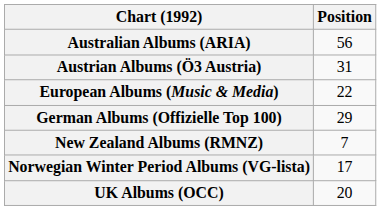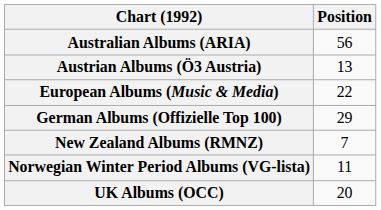 <table class="wikitable sortable plainrowheaders" style="text-align:center">
 <tr>
 <th scope="col">Chart (1992)</th>
 <th scope="col">Position</th>
 </tr>
 <tr>
 <th scope="row">Australian Albums (ARIA)</th>
 <td>56</td>
 </tr>
 <tr>
 <th scope="row">Austrian Albums (Ö3 Austria)</th>
-<td>31</td>
+<td>13</td>
 </tr>
 <tr>
 <th scope="row">European Albums (<em>Music & Media</em>)</th>
 <td>22</td>
 </tr>
 <tr>
 <th scope="row">German Albums (Offizielle Top 100)</th>
 <td>29</td>
 </tr>
 <tr>
 <th scope="row">New Zealand Albums (RMNZ)</th>
 <td>7</td>
 </tr>
 <tr>
 <th scope="row">Norwegian Winter Period Albums (VG-lista)</th>
-<td>17</td>
+<td>11</td>
 </tr>
 <tr>
 <th scope="row">UK Albums (OCC)</th>
 <td>20</td>
 </tr>
 </table>
